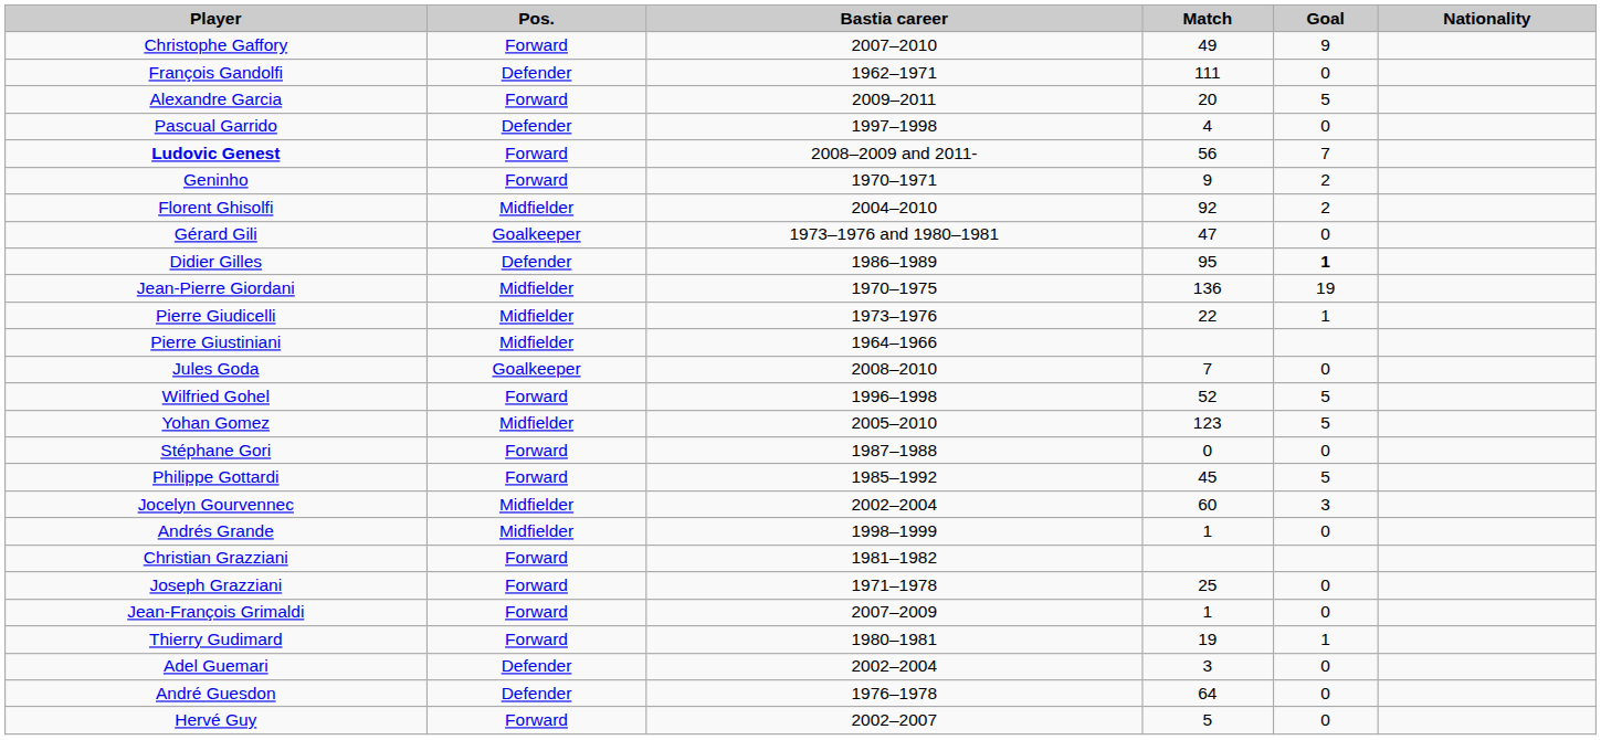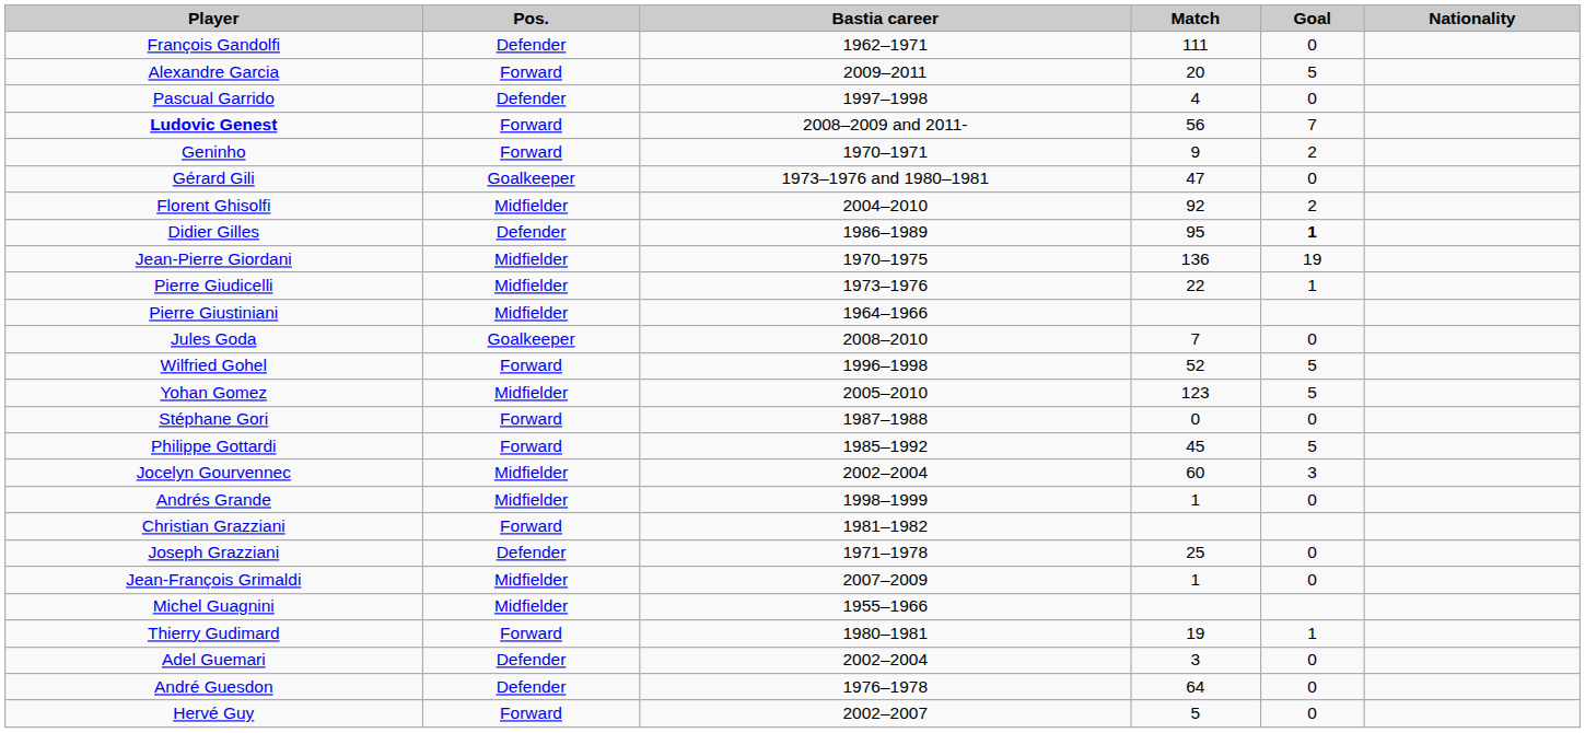 <table cellpadding="4" cellspacing="0" border="1" width="100%" style="text-align: center; font-size: 85%; border: gray solid 1px; border-collapse: collapse;" class="wikitable sortable">
 <tr bgcolor="#CCCCCC">
 <td align="center"><strong>Player</strong></td>
 <td align="center"><strong>Pos.</strong></td>
 <td align="center"><strong>Bastia career</strong></td>
 <td align="center"><strong>Match</strong></td>
 <td align="center"><strong>Goal</strong></td>
 <td align="center"><strong>Nationality</strong></td>
-</tr>
-<tr>
-<td><a href='#'>Christophe Gaffory</a></td>
-<td><a href='#'>Forward</a></td>
-<td>2007–2010</td>
-<td>49</td>
-<td>9</td>
-<td></td>
 </tr>
 <tr>
 <td><a href='#'>François Gandolfi</a></td>
 <td><a href='#'>Defender</a></td>
 <td>1962–1971</td>
 <td>111</td>
 <td>0</td>
 <td></td>
 </tr>
 <tr>
 <td><a href='#'>Alexandre Garcia</a></td>
 <td><a href='#'>Forward</a></td>
 <td>2009–2011</td>
 <td>20</td>
 <td>5</td>
 <td></td>
 </tr>
 <tr>
 <td><a href='#'>Pascual Garrido</a></td>
 <td><a href='#'>Defender</a></td>
 <td>1997–1998</td>
 <td>4</td>
 <td>0</td>
 <td></td>
 </tr>
 <tr>
 <td><strong><a href='#'>Ludovic Genest</a></strong></td>
 <td><a href='#'>Forward</a></td>
 <td>2008–2009 and 2011-</td>
 <td>56</td>
 <td>7</td>
 <td></td>
 </tr>
 <tr>
 <td><a href='#'>Geninho</a></td>
 <td><a href='#'>Forward</a></td>
 <td>1970–1971</td>
 <td>9</td>
 <td>2</td>
 <td></td>
 </tr>
 <tr>
+<td><a href='#'>Gérard Gili</a></td>
+<td><a href='#'>Goalkeeper</a></td>
+<td>1973–1976 and 1980–1981</td>
+<td>47</td>
+<td>0</td>
+<td></td>
+</tr>
+<tr>
 <td><a href='#'>Florent Ghisolfi</a></td>
 <td><a href='#'>Midfielder</a></td>
 <td>2004–2010</td>
 <td>92</td>
 <td>2</td>
-<td></td>
-</tr>
-<tr>
-<td><a href='#'>Gérard Gili</a></td>
-<td><a href='#'>Goalkeeper</a></td>
-<td>1973–1976 and 1980–1981</td>
-<td>47</td>
-<td>0</td>
 <td></td>
 </tr>
 <tr>
 <td><a href='#'>Didier Gilles</a></td>
 <td><a href='#'>Defender</a></td>
 <td>1986–1989</td>
 <td>95</td>
 <td><strong>1</strong></td>
 <td></td>
 </tr>
 <tr>
 <td><a href='#'>Jean-Pierre Giordani</a></td>
 <td><a href='#'>Midfielder</a></td>
 <td>1970–1975</td>
 <td>136</td>
 <td>19</td>
 <td></td>
 </tr>
 <tr>
 <td><a href='#'>Pierre Giudicelli</a></td>
 <td><a href='#'>Midfielder</a></td>
 <td>1973–1976</td>
 <td>22</td>
 <td>1</td>
 <td></td>
 </tr>
 <tr>
 <td><a href='#'>Pierre Giustiniani</a></td>
 <td><a href='#'>Midfielder</a></td>
 <td>1964–1966</td>
 <td></td>
 <td></td>
 <td></td>
 </tr>
 <tr>
 <td><a href='#'>Jules Goda</a></td>
 <td><a href='#'>Goalkeeper</a></td>
 <td>2008–2010</td>
 <td>7</td>
 <td>0</td>
 <td></td>
 </tr>
 <tr>
 <td><a href='#'>Wilfried Gohel</a></td>
 <td><a href='#'>Forward</a></td>
 <td>1996–1998</td>
 <td>52</td>
 <td>5</td>
 <td></td>
 </tr>
 <tr>
 <td><a href='#'>Yohan Gomez</a></td>
 <td><a href='#'>Midfielder</a></td>
 <td>2005–2010</td>
 <td>123</td>
 <td>5</td>
 <td></td>
 </tr>
 <tr>
 <td><a href='#'>Stéphane Gori</a></td>
 <td><a href='#'>Forward</a></td>
 <td>1987–1988</td>
 <td>0</td>
 <td>0</td>
 <td></td>
 </tr>
 <tr>
 <td><a href='#'>Philippe Gottardi</a></td>
 <td><a href='#'>Forward</a></td>
 <td>1985–1992</td>
 <td>45</td>
 <td>5</td>
 <td></td>
 </tr>
 <tr>
 <td><a href='#'>Jocelyn Gourvennec</a></td>
 <td><a href='#'>Midfielder</a></td>
 <td>2002–2004</td>
 <td>60</td>
 <td>3</td>
 <td></td>
 </tr>
 <tr>
 <td><a href='#'>Andrés Grande</a></td>
 <td><a href='#'>Midfielder</a></td>
 <td>1998–1999</td>
 <td>1</td>
 <td>0</td>
 <td></td>
 </tr>
 <tr>
 <td><a href='#'>Christian Grazziani</a></td>
 <td><a href='#'>Forward</a></td>
 <td>1981–1982</td>
 <td></td>
 <td></td>
 <td></td>
 </tr>
 <tr>
 <td><a href='#'>Joseph Grazziani</a></td>
-<td><a href='#'>Forward</a></td>
+<td><a href='#'>Defender</a></td>
 <td>1971–1978</td>
 <td>25</td>
 <td>0</td>
 <td></td>
 </tr>
 <tr>
 <td><a href='#'>Jean-François Grimaldi</a></td>
-<td><a href='#'>Forward</a></td>
+<td><a href='#'>Midfielder</a></td>
 <td>2007–2009</td>
 <td>1</td>
 <td>0</td>
+<td></td>
+</tr>
+<tr>
+<td><a href='#'>Michel Guagnini</a></td>
+<td><a href='#'>Midfielder</a></td>
+<td>1955–1966</td>
+<td></td>
+<td></td>
 <td></td>
 </tr>
 <tr>
 <td><a href='#'>Thierry Gudimard</a></td>
 <td><a href='#'>Forward</a></td>
 <td>1980–1981</td>
 <td>19</td>
 <td>1</td>
 <td></td>
 </tr>
 <tr>
 <td><a href='#'>Adel Guemari</a></td>
 <td><a href='#'>Defender</a></td>
 <td>2002–2004</td>
 <td>3</td>
 <td>0</td>
 <td></td>
 </tr>
 <tr>
 <td><a href='#'>André Guesdon</a></td>
 <td><a href='#'>Defender</a></td>
 <td>1976–1978</td>
 <td>64</td>
 <td>0</td>
 <td></td>
 </tr>
 <tr>
 <td><a href='#'>Hervé Guy</a></td>
 <td><a href='#'>Forward</a></td>
 <td>2002–2007</td>
 <td>5</td>
 <td>0</td>
 <td></td>
 </tr>
 </table>
